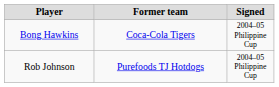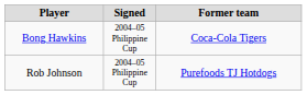 <table class="wikitable" style="text-align: center">
 <tr align="center" bgcolor="#dddddd">
 <td style="width:140px"><strong>Player</strong></td>
+<td style="width:70px"><strong>Signed</strong></td>
 <td style="width:210px"><strong>Former team</strong></td>
-<td style="width:70px"><strong>Signed</strong></td>
 </tr>
 <tr style="height:40px">
 <td><a href='#'>Bong Hawkins</a></td>
+<td style="font-size: 80%">2004–05 Philippine Cup</td>
 <td><a href='#'>Coca-Cola Tigers</a></td>
-<td style="font-size: 80%">2004–05 Philippine Cup</td>
 </tr>
 <tr style="height:40px">
 <td>Rob Johnson</td>
+<td style="font-size: 80%">2004–05 Philippine Cup</td>
 <td><a href='#'>Purefoods TJ Hotdogs</a></td>
-<td style="font-size: 80%">2004–05 Philippine Cup</td>
 </tr>
 </table>
